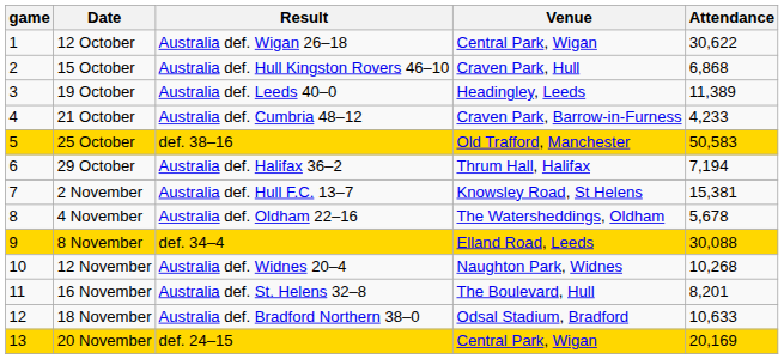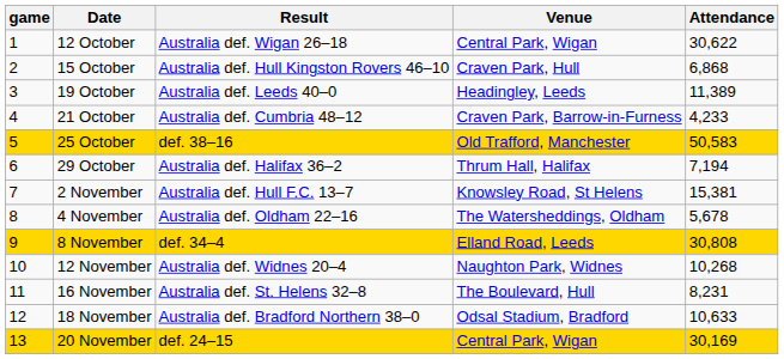 <table class="wikitable">
 <tr>
 <th>game</th>
 <th>Date</th>
 <th>Result</th>
 <th>Venue</th>
 <th>Attendance</th>
 </tr>
 <tr>
 <td>1</td>
 <td>12 October</td>
 <td> <a href='#'>Australia</a> def.  <a href='#'>Wigan</a> 26–18</td>
 <td><a href='#'>Central Park</a>, <a href='#'>Wigan</a></td>
 <td>30,622</td>
 </tr>
 <tr>
 <td>2</td>
 <td>15 October</td>
 <td> <a href='#'>Australia</a> def.  <a href='#'>Hull Kingston Rovers</a> 46–10</td>
 <td><a href='#'>Craven Park</a>, <a href='#'>Hull</a></td>
 <td>6,868</td>
 </tr>
 <tr>
 <td>3</td>
 <td>19 October</td>
 <td> <a href='#'>Australia</a> def.  <a href='#'>Leeds</a> 40–0</td>
 <td><a href='#'>Headingley</a>, <a href='#'>Leeds</a></td>
 <td>11,389</td>
 </tr>
 <tr>
 <td>4</td>
 <td>21 October</td>
 <td> <a href='#'>Australia</a> def.  <a href='#'>Cumbria</a> 48–12</td>
 <td><a href='#'>Craven Park</a>, <a href='#'>Barrow-in-Furness</a></td>
 <td>4,233</td>
 </tr>
 <tr bgcolor=Gold>
 <td>5</td>
 <td>25 October</td>
 <td> def.  38–16</td>
 <td><a href='#'>Old Trafford</a>, <a href='#'>Manchester</a></td>
 <td>50,583</td>
 </tr>
 <tr>
 <td>6</td>
 <td>29 October</td>
 <td> <a href='#'>Australia</a> def.  <a href='#'>Halifax</a> 36–2</td>
 <td><a href='#'>Thrum Hall</a>, <a href='#'>Halifax</a></td>
 <td>7,194</td>
 </tr>
 <tr>
 <td>7</td>
 <td>2 November</td>
 <td> <a href='#'>Australia</a> def.  <a href='#'>Hull F.C.</a> 13–7</td>
 <td><a href='#'>Knowsley Road</a>, <a href='#'>St Helens</a></td>
 <td>15,381</td>
 </tr>
 <tr>
 <td>8</td>
 <td>4 November</td>
 <td> <a href='#'>Australia</a> def.  <a href='#'>Oldham</a> 22–16</td>
 <td><a href='#'>The Watersheddings</a>, <a href='#'>Oldham</a></td>
 <td>5,678</td>
 </tr>
 <tr bgcolor=Gold>
 <td>9</td>
 <td>8 November</td>
 <td> def.  34–4</td>
 <td><a href='#'>Elland Road</a>, <a href='#'>Leeds</a></td>
-<td>30,088</td>
+<td>30,808</td>
 </tr>
 <tr>
 <td>10</td>
 <td>12 November</td>
 <td> <a href='#'>Australia</a> def.  <a href='#'>Widnes</a> 20–4</td>
 <td><a href='#'>Naughton Park</a>, <a href='#'>Widnes</a></td>
 <td>10,268</td>
 </tr>
 <tr>
 <td>11</td>
 <td>16 November</td>
 <td> <a href='#'>Australia</a> def.  <a href='#'>St. Helens</a> 32–8</td>
 <td><a href='#'>The Boulevard</a>, <a href='#'>Hull</a></td>
-<td>8,201</td>
+<td>8,231</td>
 </tr>
 <tr>
 <td>12</td>
 <td>18 November</td>
 <td> <a href='#'>Australia</a> def.  <a href='#'>Bradford Northern</a> 38–0</td>
 <td><a href='#'>Odsal Stadium</a>, <a href='#'>Bradford</a></td>
 <td>10,633</td>
 </tr>
 <tr bgcolor=Gold>
 <td>13</td>
 <td>20 November</td>
 <td> def.  24–15</td>
 <td><a href='#'>Central Park</a>, <a href='#'>Wigan</a></td>
-<td>20,169</td>
+<td>30,169</td>
 </tr>
 </table>
